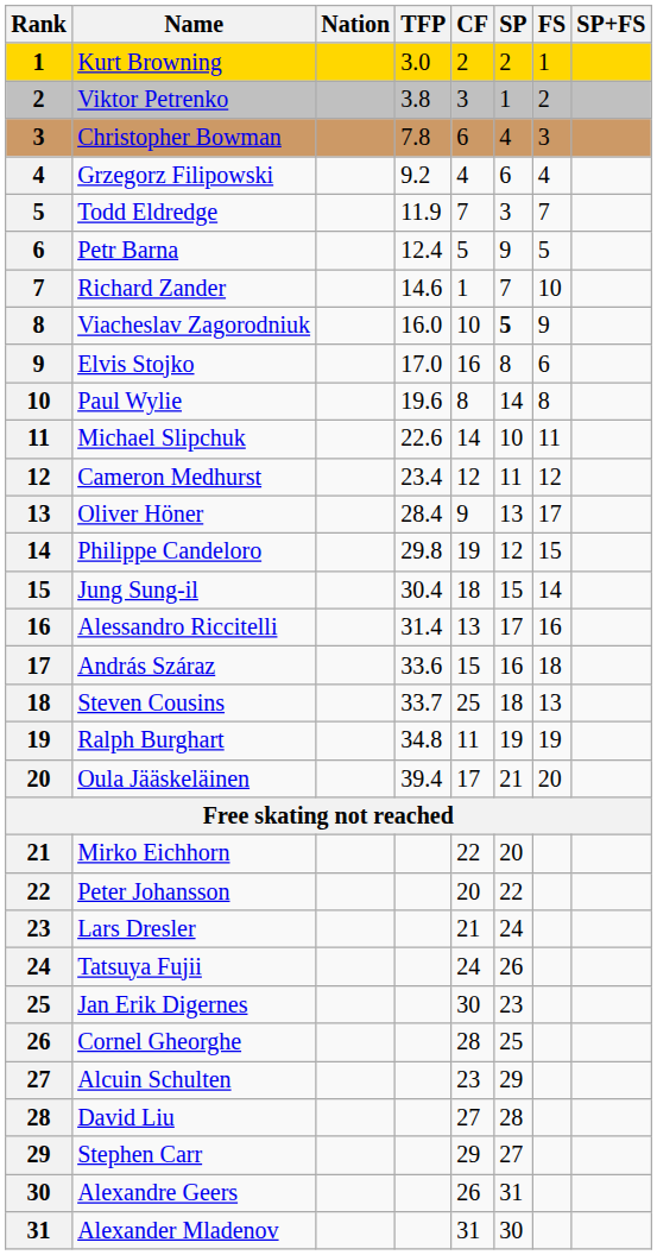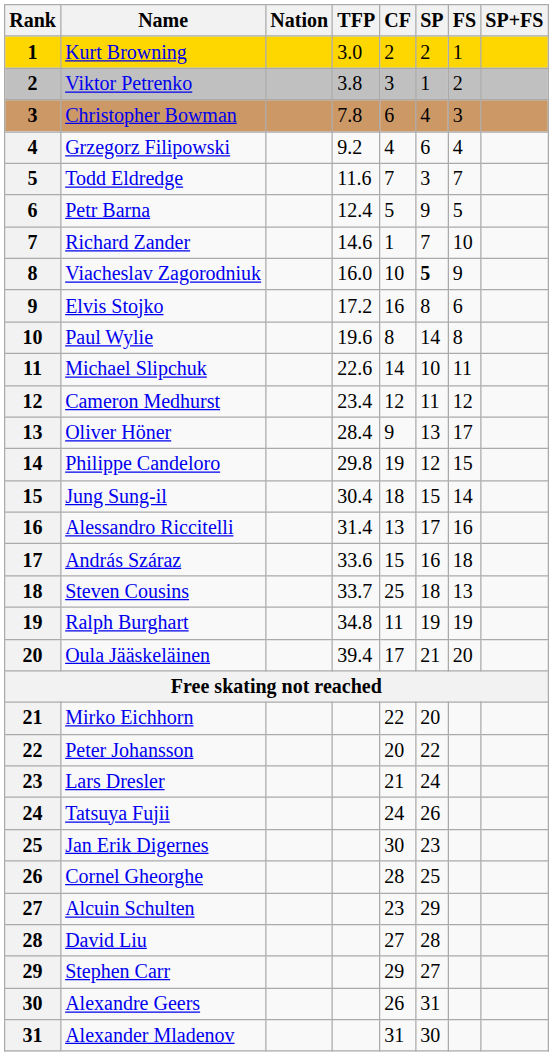 <table class="wikitable">
 <tr>
 <th>Rank</th>
 <th>Name</th>
 <th>Nation</th>
 <th>TFP</th>
 <th>CF</th>
 <th>SP</th>
 <th>FS</th>
 <th>SP+FS</th>
 </tr>
 <tr bgcolor=gold>
 <td align=center><strong>1</strong></td>
 <td><a href='#'>Kurt Browning</a></td>
 <td></td>
 <td>3.0</td>
 <td>2</td>
 <td>2</td>
 <td>1</td>
 <td></td>
 </tr>
 <tr bgcolor=silver>
 <td align=center><strong>2</strong></td>
 <td><a href='#'>Viktor Petrenko</a></td>
 <td></td>
 <td>3.8</td>
 <td>3</td>
 <td>1</td>
 <td>2</td>
 <td></td>
 </tr>
 <tr bgcolor=cc9966>
 <td align=center><strong>3</strong></td>
 <td><a href='#'>Christopher Bowman</a></td>
 <td></td>
 <td>7.8</td>
 <td>6</td>
 <td>4</td>
 <td>3</td>
 <td></td>
 </tr>
 <tr>
 <th>4</th>
 <td><a href='#'>Grzegorz Filipowski</a></td>
 <td></td>
 <td>9.2</td>
 <td>4</td>
 <td>6</td>
 <td>4</td>
 <td></td>
 </tr>
 <tr>
 <th>5</th>
 <td><a href='#'>Todd Eldredge</a></td>
 <td></td>
-<td>11.9</td>
+<td>11.6</td>
 <td>7</td>
 <td>3</td>
 <td>7</td>
 <td></td>
 </tr>
 <tr>
 <th>6</th>
 <td><a href='#'>Petr Barna</a></td>
 <td></td>
 <td>12.4</td>
 <td>5</td>
 <td>9</td>
 <td>5</td>
 <td></td>
 </tr>
 <tr>
 <th>7</th>
 <td><a href='#'>Richard Zander</a></td>
 <td></td>
 <td>14.6</td>
 <td>1</td>
 <td>7</td>
 <td>10</td>
 <td></td>
 </tr>
 <tr>
 <th>8</th>
 <td><a href='#'>Viacheslav Zagorodniuk</a></td>
 <td></td>
 <td>16.0</td>
 <td>10</td>
 <td><strong>5</strong></td>
 <td>9</td>
 <td></td>
 </tr>
 <tr>
 <th>9</th>
 <td><a href='#'>Elvis Stojko</a></td>
 <td></td>
-<td>17.0</td>
+<td>17.2</td>
 <td>16</td>
 <td>8</td>
 <td>6</td>
 <td></td>
 </tr>
 <tr>
 <th>10</th>
 <td><a href='#'>Paul Wylie</a></td>
 <td></td>
 <td>19.6</td>
 <td>8</td>
 <td>14</td>
 <td>8</td>
 <td></td>
 </tr>
 <tr>
 <th>11</th>
 <td><a href='#'>Michael Slipchuk</a></td>
 <td></td>
 <td>22.6</td>
 <td>14</td>
 <td>10</td>
 <td>11</td>
 <td></td>
 </tr>
 <tr>
 <th>12</th>
 <td><a href='#'>Cameron Medhurst</a></td>
 <td></td>
 <td>23.4</td>
 <td>12</td>
 <td>11</td>
 <td>12</td>
 <td></td>
 </tr>
 <tr>
 <th>13</th>
 <td><a href='#'>Oliver Höner</a></td>
 <td></td>
 <td>28.4</td>
 <td>9</td>
 <td>13</td>
 <td>17</td>
 <td></td>
 </tr>
 <tr>
 <th>14</th>
 <td><a href='#'>Philippe Candeloro</a></td>
 <td></td>
 <td>29.8</td>
 <td>19</td>
 <td>12</td>
 <td>15</td>
 <td></td>
 </tr>
 <tr>
 <th>15</th>
 <td><a href='#'>Jung Sung-il</a></td>
 <td></td>
 <td>30.4</td>
 <td>18</td>
 <td>15</td>
 <td>14</td>
 <td></td>
 </tr>
 <tr>
 <th>16</th>
 <td><a href='#'>Alessandro Riccitelli</a></td>
 <td></td>
 <td>31.4</td>
 <td>13</td>
 <td>17</td>
 <td>16</td>
 <td></td>
 </tr>
 <tr>
 <th>17</th>
 <td><a href='#'>András Száraz</a></td>
 <td></td>
 <td>33.6</td>
 <td>15</td>
 <td>16</td>
 <td>18</td>
 <td></td>
 </tr>
 <tr>
 <th>18</th>
 <td><a href='#'>Steven Cousins</a></td>
 <td></td>
 <td>33.7</td>
 <td>25</td>
 <td>18</td>
 <td>13</td>
 <td></td>
 </tr>
 <tr>
 <th>19</th>
 <td><a href='#'>Ralph Burghart</a></td>
 <td></td>
 <td>34.8</td>
 <td>11</td>
 <td>19</td>
 <td>19</td>
 <td></td>
 </tr>
 <tr>
 <th>20</th>
 <td><a href='#'>Oula Jääskeläinen</a></td>
 <td></td>
 <td>39.4</td>
 <td>17</td>
 <td>21</td>
 <td>20</td>
 <td></td>
 </tr>
 <tr>
 <th colspan=8>Free skating not reached</th>
 </tr>
 <tr>
 <th>21</th>
 <td><a href='#'>Mirko Eichhorn</a></td>
 <td></td>
 <td></td>
 <td>22</td>
 <td>20</td>
 <td></td>
 <td></td>
 </tr>
 <tr>
 <th>22</th>
 <td><a href='#'>Peter Johansson</a></td>
 <td></td>
 <td></td>
 <td>20</td>
 <td>22</td>
 <td></td>
 <td></td>
 </tr>
 <tr>
 <th>23</th>
 <td><a href='#'>Lars Dresler</a></td>
 <td></td>
 <td></td>
 <td>21</td>
 <td>24</td>
 <td></td>
 <td></td>
 </tr>
 <tr>
 <th>24</th>
 <td><a href='#'>Tatsuya Fujii</a></td>
 <td></td>
 <td></td>
 <td>24</td>
 <td>26</td>
 <td></td>
 <td></td>
 </tr>
 <tr>
 <th>25</th>
 <td><a href='#'>Jan Erik Digernes</a></td>
 <td></td>
 <td></td>
 <td>30</td>
 <td>23</td>
 <td></td>
 <td></td>
 </tr>
 <tr>
 <th>26</th>
 <td><a href='#'>Cornel Gheorghe</a></td>
 <td></td>
 <td></td>
 <td>28</td>
 <td>25</td>
 <td></td>
 <td></td>
 </tr>
 <tr>
 <th>27</th>
 <td><a href='#'>Alcuin Schulten</a></td>
 <td></td>
 <td></td>
 <td>23</td>
 <td>29</td>
 <td></td>
 <td></td>
 </tr>
 <tr>
 <th>28</th>
 <td><a href='#'>David Liu</a></td>
 <td></td>
 <td></td>
 <td>27</td>
 <td>28</td>
 <td></td>
 <td></td>
 </tr>
 <tr>
 <th>29</th>
 <td><a href='#'>Stephen Carr</a></td>
 <td></td>
 <td></td>
 <td>29</td>
 <td>27</td>
 <td></td>
 <td></td>
 </tr>
 <tr>
 <th>30</th>
 <td><a href='#'>Alexandre Geers</a></td>
 <td></td>
 <td></td>
 <td>26</td>
 <td>31</td>
 <td></td>
 <td></td>
 </tr>
 <tr>
 <th>31</th>
 <td><a href='#'>Alexander Mladenov</a></td>
 <td></td>
 <td></td>
 <td>31</td>
 <td>30</td>
 <td></td>
 <td></td>
 </tr>
 </table>
